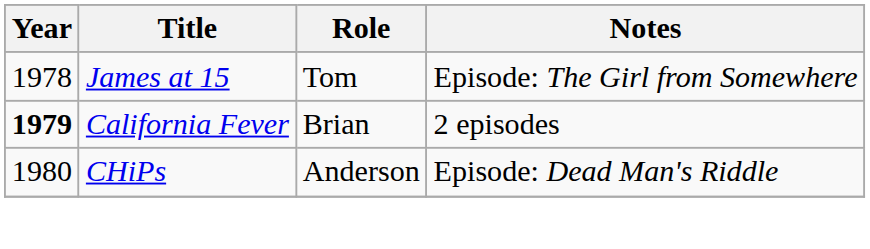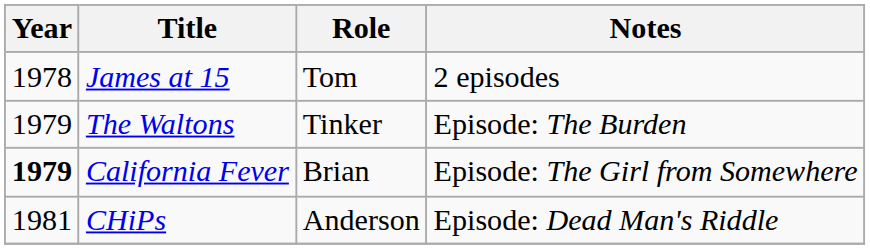 <table class="wikitable sortable">
 <tr>
 <th>Year</th>
 <th>Title</th>
 <th>Role</th>
 <th class=unsortable>Notes</th>
 </tr>
 <tr>
 <td>1978</td>
 <td><em><a href='#'>James at 15</a></em></td>
 <td>Tom</td>
-<td>Episode: <em>The Girl from Somewhere</em></td>
+<td>2 episodes</td>
+</tr>
+<tr>
+<td>1979</td>
+<td><em><a href='#'>The Waltons</a></em></td>
+<td>Tinker</td>
+<td>Episode: <em>The Burden</em></td>
 </tr>
 <tr>
 <td><strong>1979</strong></td>
 <td><em><a href='#'>California Fever</a></em></td>
 <td>Brian</td>
-<td>2 episodes</td>
+<td>Episode: <em>The Girl from Somewhere</em></td>
 </tr>
 <tr>
-<td>1980</td>
+<td>1981</td>
 <td><em><a href='#'>CHiPs</a></em></td>
 <td>Anderson</td>
 <td>Episode: <em>Dead Man's Riddle</em></td>
 </tr>
 <tr>
 </tr>
 </table>
